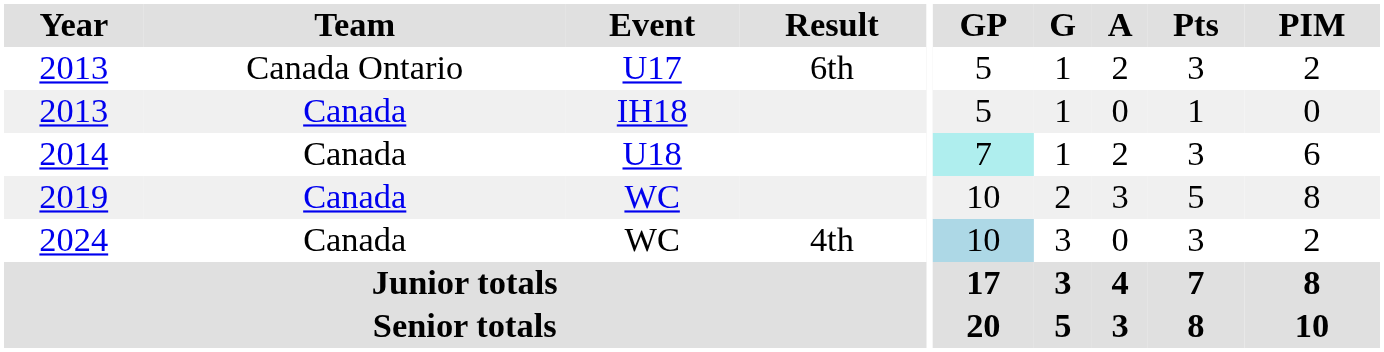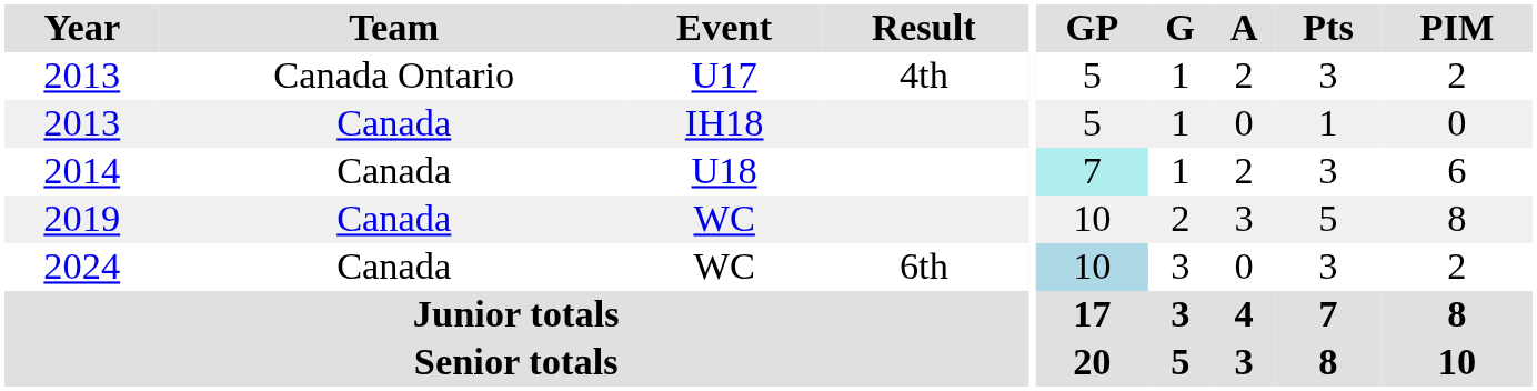 <table border="0" cellpadding="1" cellspacing="0" ID="Table3" style="text-align:center; width:40em">
 <tr ALIGN="center" bgcolor="#e0e0e0">
 <th>Year</th>
 <th>Team</th>
 <th>Event</th>
 <th>Result</th>
 <th rowspan="99" bgcolor="#ffffff"></th>
 <th>GP</th>
 <th>G</th>
 <th>A</th>
 <th>Pts</th>
 <th>PIM</th>
 </tr>
 <tr>
 <td><a href='#'>2013</a></td>
 <td>Canada Ontario</td>
 <td><a href='#'>U17</a></td>
-<td>6th</td>
+<td>4th</td>
 <td>5</td>
 <td>1</td>
 <td>2</td>
 <td>3</td>
 <td>2</td>
 </tr>
 <tr bgcolor="#f0f0f0">
 <td><a href='#'>2013</a></td>
 <td><a href='#'>Canada</a></td>
 <td><a href='#'>IH18</a></td>
 <td></td>
 <td>5</td>
 <td>1</td>
 <td>0</td>
 <td>1</td>
 <td>0</td>
 </tr>
 <tr>
 <td><a href='#'>2014</a></td>
 <td>Canada</td>
 <td><a href='#'>U18</a></td>
 <td></td>
 <td style="background: paleturquoise;">7</td>
 <td>1</td>
 <td>2</td>
 <td>3</td>
 <td>6</td>
 </tr>
 <tr bgcolor="#f0f0f0">
 <td><a href='#'>2019</a></td>
 <td><a href='#'>Canada</a></td>
 <td><a href='#'>WC</a></td>
 <td></td>
 <td>10</td>
 <td>2</td>
 <td>3</td>
 <td>5</td>
 <td>8</td>
 </tr>
 <tr>
 <td><a href='#'>2024</a></td>
 <td>Canada</td>
 <td>WC</td>
-<td>4th</td>
+<td>6th</td>
 <td style="background: lightblue;">10</td>
 <td>3</td>
 <td>0</td>
 <td>3</td>
 <td>2</td>
 </tr>
 <tr bgcolor="#e0e0e0">
 <th colspan=4>Junior totals</th>
 <th>17</th>
 <th>3</th>
 <th>4</th>
 <th>7</th>
 <th>8</th>
 </tr>
 <tr bgcolor="#e0e0e0">
 <th colspan=4>Senior totals</th>
 <th>20</th>
 <th>5</th>
 <th>3</th>
 <th>8</th>
 <th>10</th>
 </tr>
 </table>
